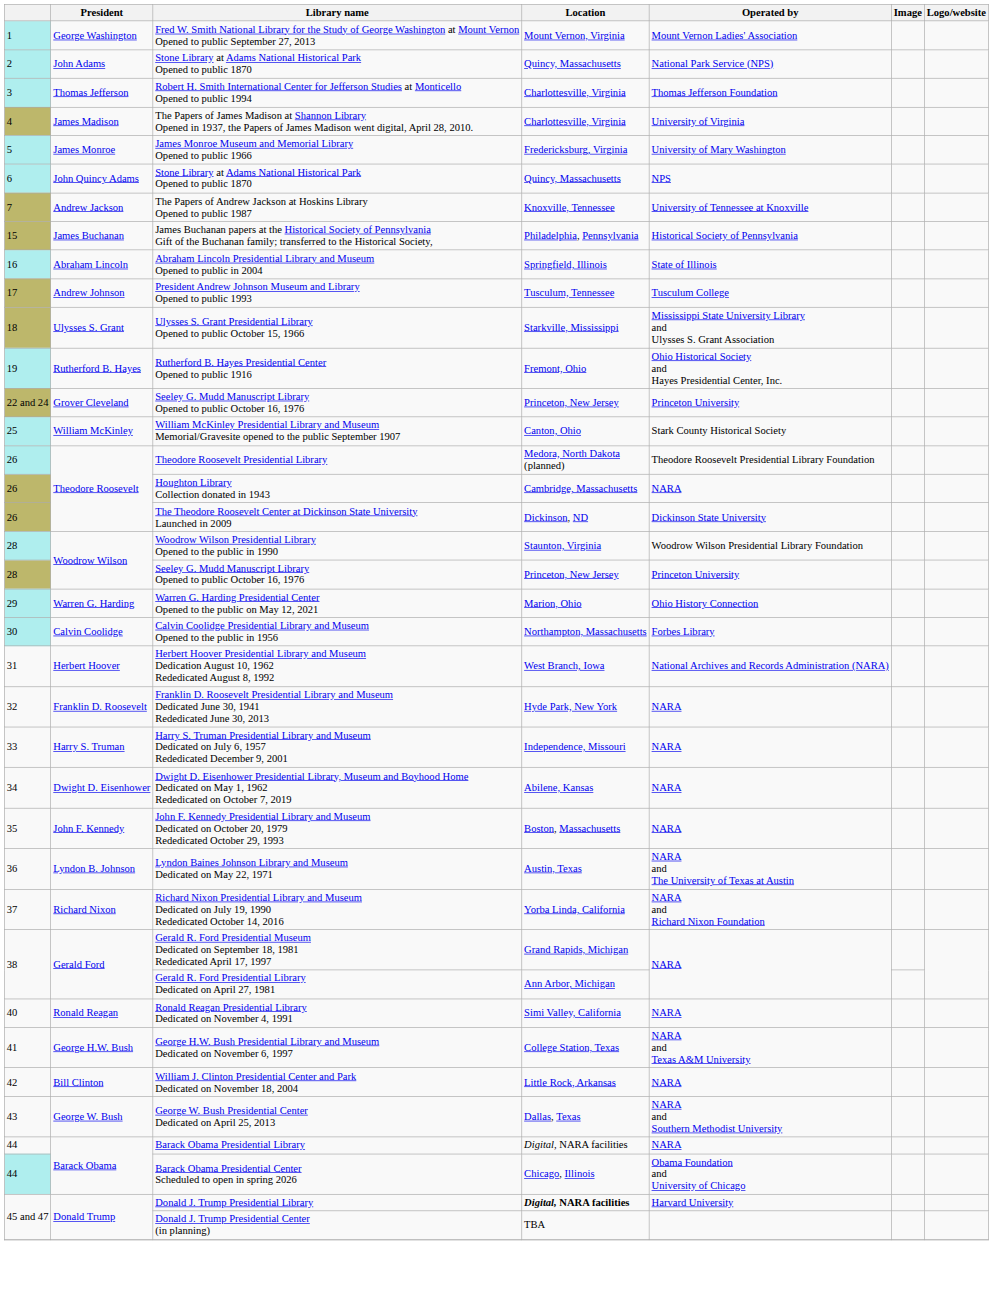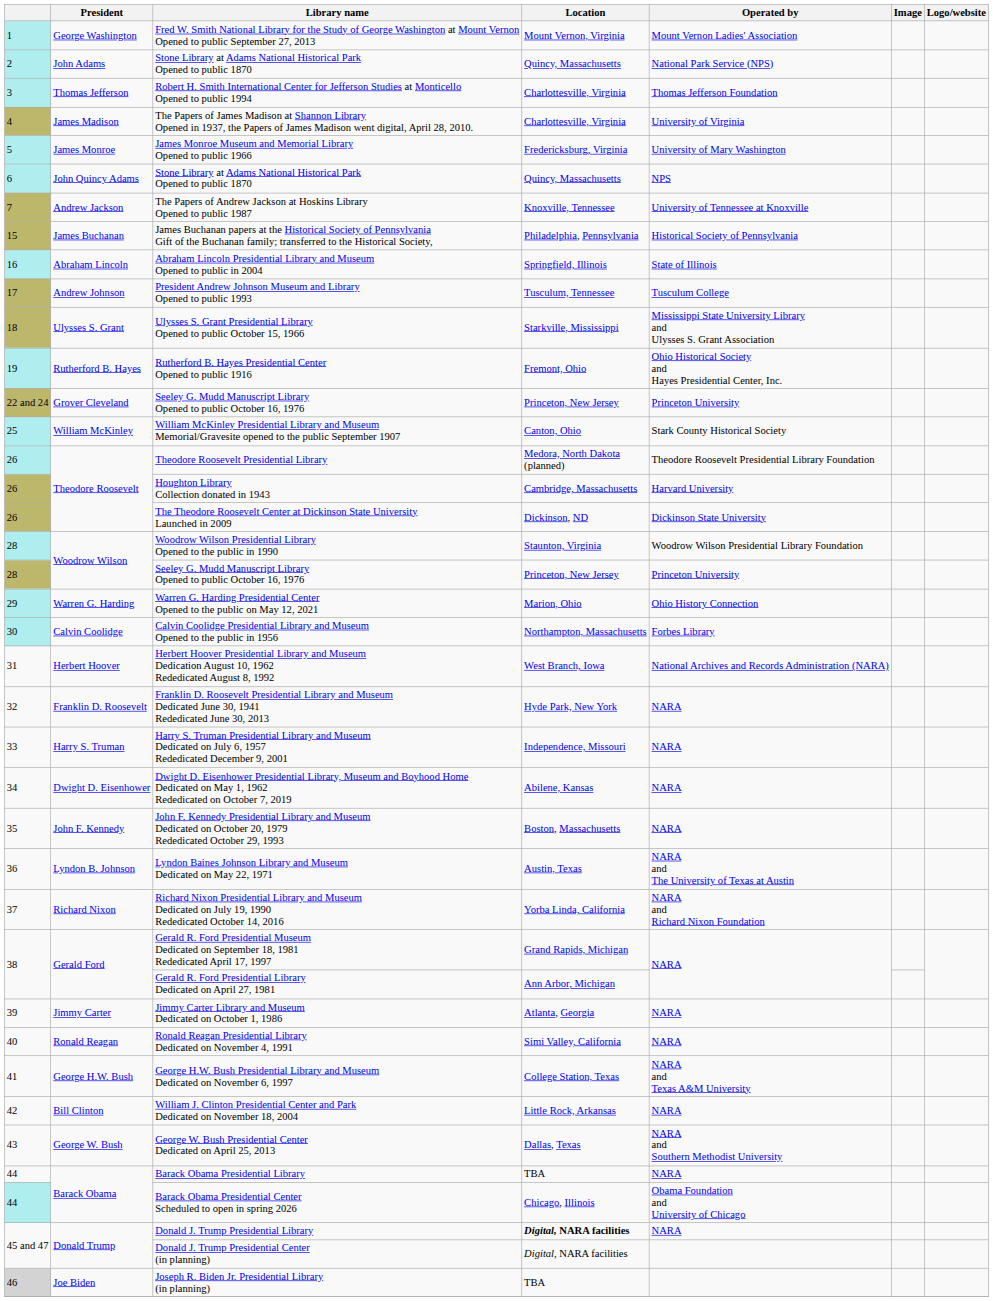 <table class="wikitable sortable">
 <tr>
 <th></th>
 <th>President</th>
 <th>Library name</th>
 <th>Location</th>
 <th>Operated by</th>
 <th>Image</th>
 <th>Logo/website</th>
 </tr>
 <tr>
 <td style="background: PaleTurquoise">1</td>
 <td><a href='#'>George Washington</a></td>
 <td><a href='#'>Fred W. Smith National Library for the Study of George Washington</a> at <a href='#'>Mount Vernon</a><br>Opened to public September 27, 2013</td>
 <td><a href='#'>Mount Vernon, Virginia</a></td>
 <td><a href='#'>Mount Vernon Ladies' Association</a></td>
 <td></td>
 <td style="text-align:center;"><br><sub></sub></td>
 </tr>
 <tr>
 <td style="background: PaleTurquoise">2</td>
 <td><a href='#'>John Adams</a></td>
 <td><a href='#'>Stone Library</a> at <a href='#'>Adams National Historical Park</a><br>Opened to public 1870</td>
 <td><a href='#'>Quincy, Massachusetts</a></td>
 <td><a href='#'>National Park Service (NPS)</a></td>
 <td></td>
 <td style="text-align:center;"><sub></sub></td>
 </tr>
 <tr>
 <td style="background: PaleTurquoise">3</td>
 <td><a href='#'>Thomas Jefferson</a></td>
 <td><a href='#'>Robert H. Smith International Center for Jefferson Studies</a> at <a href='#'>Monticello</a><br>Opened to public 1994</td>
 <td><a href='#'>Charlottesville, Virginia</a></td>
 <td><a href='#'>Thomas Jefferson Foundation</a></td>
 <td></td>
 <td style="text-align:center;"><sub></sub></td>
 </tr>
 <tr>
 <td style="background: #BDB76B">4</td>
 <td><a href='#'>James Madison</a></td>
 <td>The Papers of James Madison at <a href='#'>Shannon Library</a><br>Opened in 1937, the Papers of James Madison went digital, April 28, 2010.</td>
 <td><a href='#'>Charlottesville, Virginia</a></td>
 <td><a href='#'>University of Virginia</a></td>
 <td></td>
 <td style="text-align:center;"><sub></sub></td>
 </tr>
 <tr>
 <td style="background: PaleTurquoise">5</td>
 <td><a href='#'>James Monroe</a></td>
 <td><a href='#'>James Monroe Museum and Memorial Library</a><br>Opened to public 1966</td>
 <td><a href='#'>Fredericksburg, Virginia</a></td>
 <td><a href='#'>University of Mary Washington</a></td>
 <td></td>
 <td style="text-align:center;"><sub></sub></td>
 </tr>
 <tr>
 <td style="background: PaleTurquoise">6</td>
 <td><a href='#'>John Quincy Adams</a></td>
 <td><a href='#'>Stone Library</a> at <a href='#'>Adams National Historical Park</a><br>Opened to public 1870</td>
 <td><a href='#'>Quincy, Massachusetts</a></td>
 <td><a href='#'>NPS</a></td>
 <td></td>
 <td style="text-align:center;"><sub></sub></td>
 </tr>
 <tr>
 <td style="background: #BDB76B">7</td>
 <td><a href='#'>Andrew Jackson</a></td>
 <td>The Papers of Andrew Jackson at Hoskins Library<br>Opened to public 1987</td>
 <td><a href='#'>Knoxville, Tennessee</a></td>
 <td><a href='#'>University of Tennessee at Knoxville</a></td>
 <td></td>
 <td style="text-align:center;"><sub></sub></td>
 </tr>
 <tr>
 <td style="background: #BDB76B">15</td>
 <td><a href='#'>James Buchanan</a></td>
 <td>James Buchanan papers at the <a href='#'>Historical Society of Pennsylvania</a><br>Gift of the Buchanan family; transferred to the Historical Society, </td>
 <td><a href='#'>Philadelphia</a>, <a href='#'>Pennsylvania</a></td>
 <td><a href='#'>Historical Society of Pennsylvania</a></td>
 <td></td>
 <td style="text-align:center;"><sub></sub></td>
 </tr>
 <tr>
 <td style="background: PaleTurquoise">16</td>
 <td><a href='#'>Abraham Lincoln</a></td>
 <td><a href='#'>Abraham Lincoln Presidential Library and Museum</a><br>Opened to public in 2004</td>
 <td><a href='#'>Springfield, Illinois</a></td>
 <td><a href='#'>State of Illinois</a></td>
 <td></td>
 <td style="text-align:center;"><br><sub></sub></td>
 </tr>
 <tr>
 <td style="background: #BDB76B">17</td>
 <td><a href='#'>Andrew Johnson</a></td>
 <td><a href='#'>President Andrew Johnson Museum and Library</a><br>Opened to public 1993</td>
 <td><a href='#'>Tusculum, Tennessee</a></td>
 <td><a href='#'>Tusculum College</a></td>
 <td></td>
 <td style="text-align:center;"><sub></sub></td>
 </tr>
 <tr>
 <td style="background: #BDB76B">18</td>
 <td><a href='#'>Ulysses S. Grant</a></td>
 <td><a href='#'>Ulysses S. Grant Presidential Library</a><br>Opened to public October 15, 1966</td>
 <td><a href='#'>Starkville, Mississippi</a></td>
 <td><a href='#'>Mississippi State University Library</a><br>and<br>Ulysses S. Grant Association</td>
 <td></td>
 <td style="text-align:center;"><sub></sub></td>
 </tr>
 <tr>
 <td style="background: PaleTurquoise">19</td>
 <td><a href='#'>Rutherford B. Hayes</a></td>
 <td><a href='#'>Rutherford B. Hayes Presidential Center</a><br>Opened to public 1916</td>
 <td><a href='#'>Fremont, Ohio</a></td>
 <td><a href='#'>Ohio Historical Society</a><br>and<br>Hayes Presidential Center, Inc.</td>
 <td></td>
 <td style="text-align:center;"><sub> </sub></td>
 </tr>
 <tr>
 <td style="background: #BDB76B">22 and 24</td>
 <td><a href='#'>Grover Cleveland</a></td>
 <td><a href='#'>Seeley G. Mudd Manuscript Library</a><br>Opened to public October 16, 1976</td>
 <td><a href='#'>Princeton, New Jersey</a></td>
 <td><a href='#'>Princeton University</a></td>
 <td></td>
 <td style="text-align:center;"><sub></sub></td>
 </tr>
 <tr>
 <td style="background: PaleTurquoise">25</td>
 <td><a href='#'>William McKinley</a></td>
 <td><a href='#'>William McKinley Presidential Library and Museum</a><br>Memorial/Gravesite opened to the public September 1907</td>
 <td><a href='#'>Canton, Ohio</a></td>
 <td>Stark County Historical Society</td>
 <td></td>
 <td style="text-align:center;"><br><sub></sub></td>
 </tr>
 <tr>
 <td style="background: PaleTurquoise">26</td>
 <td rowspan="3"><a href='#'>Theodore Roosevelt</a></td>
 <td><a href='#'>Theodore Roosevelt Presidential Library</a></td>
 <td><a href='#'>Medora, North Dakota</a><br>(planned)</td>
 <td>Theodore Roosevelt Presidential Library Foundation</td>
 <td></td>
 <td style="text-align:center;"><sub></sub></td>
 </tr>
 <tr>
 <td style="background: #BDB76B">26</td>
 <td><a href='#'>Houghton Library</a> <br>Collection donated in 1943</td>
 <td><a href='#'>Cambridge, Massachusetts</a></td>
-<td><a href='#'>NARA</a></td>
+<td><a href='#'>Harvard University</a></td>
 <td></td>
 <td style="text-align:center;"><sub></sub></td>
 </tr>
 <tr>
 <td style="background: #BDB76B">26</td>
 <td><a href='#'>The Theodore Roosevelt Center at Dickinson State University</a><br>Launched in 2009</td>
 <td><a href='#'>Dickinson</a>, <a href='#'>ND</a></td>
 <td><a href='#'>Dickinson State University</a></td>
 <td></td>
 <td style="text-align:center;"><sub></sub></td>
 </tr>
 <tr>
 <td style="background: PaleTurquoise">28</td>
 <td rowspan="2"><a href='#'>Woodrow Wilson</a></td>
 <td><a href='#'>Woodrow Wilson Presidential Library</a><br>Opened to the public in 1990</td>
 <td><a href='#'>Staunton, Virginia</a></td>
 <td>Woodrow Wilson Presidential Library Foundation</td>
 <td></td>
 <td style="text-align:center;"><sub></sub></td>
 </tr>
 <tr>
 <td style="background: #BDB76B">28</td>
 <td><a href='#'>Seeley G. Mudd Manuscript Library</a><br>Opened to public October 16, 1976</td>
 <td><a href='#'>Princeton, New Jersey</a></td>
 <td><a href='#'>Princeton University</a></td>
 <td></td>
 <td style="text-align:center;"><sub></sub></td>
 </tr>
 <tr>
 <td style="background: PaleTurquoise">29</td>
 <td><a href='#'>Warren G. Harding</a></td>
 <td><a href='#'>Warren G. Harding Presidential Center</a><br>Opened to the public on May 12, 2021</td>
 <td><a href='#'>Marion, Ohio</a></td>
 <td><a href='#'>Ohio History Connection</a></td>
 <td></td>
 <td style="text-align:center;"><sub></sub></td>
 </tr>
 <tr>
 <td style="background: PaleTurquoise">30</td>
 <td><a href='#'>Calvin Coolidge</a></td>
 <td><a href='#'>Calvin Coolidge Presidential Library and Museum</a><br>Opened to the public in 1956</td>
 <td><a href='#'>Northampton, Massachusetts</a></td>
 <td><a href='#'>Forbes Library</a></td>
 <td></td>
 <td style="text-align:center;"><sub></sub></td>
 </tr>
 <tr>
 <td>31</td>
 <td><a href='#'>Herbert Hoover</a></td>
 <td><a href='#'>Herbert Hoover Presidential Library and Museum</a><br>Dedication August 10, 1962 <br>Rededicated August 8, 1992</td>
 <td><a href='#'>West Branch, Iowa</a></td>
 <td><a href='#'>National Archives and Records Administration (NARA)</a></td>
 <td></td>
 <td style="text-align:center;"><br><sub></sub></td>
 </tr>
 <tr>
 <td>32</td>
 <td><a href='#'>Franklin D. Roosevelt</a></td>
 <td><a href='#'>Franklin D. Roosevelt Presidential Library and Museum</a><br>Dedicated June 30, 1941 <br>Rededicated June 30, 2013</td>
 <td><a href='#'>Hyde Park, New York</a></td>
 <td><a href='#'>NARA</a></td>
 <td></td>
 <td style="text-align:center;"><br><sub></sub></td>
 </tr>
 <tr>
 <td>33</td>
 <td><a href='#'>Harry S. Truman</a></td>
 <td><a href='#'>Harry S. Truman Presidential Library and Museum</a><br>Dedicated on July 6, 1957 <br> Rededicated December 9, 2001</td>
 <td><a href='#'>Independence, Missouri</a></td>
 <td><a href='#'>NARA</a></td>
 <td></td>
 <td style="text-align:center;"><br><sub></sub></td>
 </tr>
 <tr>
 <td>34</td>
 <td nowrap><a href='#'>Dwight D. Eisenhower</a></td>
 <td><a href='#'>Dwight D. Eisenhower Presidential Library, Museum and Boyhood Home</a><br>Dedicated on May 1, 1962<br>Rededicated on October 7, 2019</td>
 <td><a href='#'>Abilene, Kansas</a></td>
 <td><a href='#'>NARA</a></td>
 <td></td>
 <td style="text-align:center;"><br><sub></sub></td>
 </tr>
 <tr>
 <td>35</td>
 <td><a href='#'>John F. Kennedy</a></td>
 <td><a href='#'>John F. Kennedy Presidential Library and Museum</a><br>Dedicated on October 20, 1979 <br> Rededicated October 29, 1993</td>
 <td><a href='#'>Boston</a>, <a href='#'>Massachusetts</a></td>
 <td><a href='#'>NARA</a></td>
 <td></td>
 <td style="text-align:center;"><br><sub></sub></td>
 </tr>
 <tr>
 <td>36</td>
 <td><a href='#'>Lyndon B. Johnson</a></td>
 <td><a href='#'>Lyndon Baines Johnson Library and Museum</a><br>Dedicated on May 22, 1971</td>
 <td><a href='#'>Austin, Texas</a></td>
 <td><a href='#'>NARA</a><br>and<br><a href='#'>The University of Texas at Austin</a></td>
 <td></td>
 <td style="text-align:center;"><br><sub></sub></td>
 </tr>
 <tr>
 <td>37</td>
 <td><a href='#'>Richard Nixon</a></td>
 <td><a href='#'>Richard Nixon Presidential Library and Museum</a><br>Dedicated on July 19, 1990 <br> Rededicated October 14, 2016</td>
 <td><a href='#'>Yorba Linda, California</a></td>
 <td><a href='#'>NARA</a><br>and<br><a href='#'>Richard Nixon Foundation</a></td>
 <td></td>
 <td style="text-align:center;"><br><sub></sub></td>
 </tr>
 <tr>
 <td rowspan="2">38</td>
 <td rowspan="2"><a href='#'>Gerald Ford</a></td>
 <td><a href='#'>Gerald R. Ford Presidential Museum</a><br>Dedicated on September 18, 1981 <br> Rededicated April 17, 1997</td>
 <td><a href='#'>Grand Rapids, Michigan</a></td>
 <td rowspan="2"><a href='#'>NARA</a></td>
 <td></td>
 <td rowspan="2" style="text-align:center;"><br><sub></sub></td>
 </tr>
 <tr>
 <td><a href='#'>Gerald R. Ford Presidential Library</a><br>Dedicated on April 27, 1981</td>
 <td><a href='#'>Ann Arbor, Michigan</a></td>
 <td></td>
 </tr>
 <tr>
+<td>39</td>
+<td><a href='#'>Jimmy Carter</a></td>
+<td><a href='#'>Jimmy Carter Library and Museum</a><br>Dedicated on October 1, 1986</td>
+<td><a href='#'>Atlanta</a>, <a href='#'>Georgia</a></td>
+<td><a href='#'>NARA</a></td>
+<td></td>
+<td style="text-align:center;"><br><sub></sub></td>
+</tr>
+<tr>
 <td>40</td>
 <td><a href='#'>Ronald Reagan</a></td>
 <td><a href='#'>Ronald Reagan Presidential Library</a><br>Dedicated on November 4, 1991</td>
 <td><a href='#'>Simi Valley, California</a></td>
 <td><a href='#'>NARA</a></td>
 <td></td>
 <td style="text-align:center;"><br><sub></sub></td>
 </tr>
 <tr>
 <td>41</td>
 <td><a href='#'>George H.W. Bush</a></td>
 <td><a href='#'>George H.W. Bush Presidential Library and Museum</a><br>Dedicated on November 6, 1997</td>
 <td nowrap><a href='#'>College Station, Texas</a></td>
 <td><a href='#'>NARA</a><br>and<br><a href='#'>Texas A&M University</a></td>
 <td></td>
 <td style="text-align:center;"><br><sub></sub></td>
 </tr>
 <tr>
 <td>42</td>
 <td><a href='#'>Bill Clinton</a></td>
 <td><a href='#'>William J. Clinton Presidential Center and Park</a><br>Dedicated on November 18, 2004</td>
 <td><a href='#'>Little Rock, Arkansas</a></td>
 <td><a href='#'>NARA</a></td>
 <td></td>
 <td style="text-align:center;"><br><sub></sub></td>
 </tr>
 <tr>
 <td>43</td>
 <td><a href='#'>George W. Bush</a></td>
 <td><a href='#'>George W. Bush Presidential Center</a><br>Dedicated on April 25, 2013</td>
 <td><a href='#'>Dallas</a>, <a href='#'>Texas</a></td>
 <td><a href='#'>NARA</a><br>and<br><a href='#'>Southern Methodist University</a></td>
 <td></td>
 <td style="text-align:center;"><br><sub></sub></td>
 </tr>
 <tr>
 <td>44</td>
 <td rowspan="2"><a href='#'>Barack Obama</a></td>
 <td><a href='#'>Barack Obama Presidential Library</a></td>
-<td><em>Digital,</em> NARA facilities</td>
+<td>TBA</td>
 <td><a href='#'>NARA</a></td>
 <td></td>
 <td style="text-align:center;"></td>
 </tr>
 <tr>
 <td style="background: PaleTurquoise">44</td>
 <td><a href='#'>Barack Obama Presidential Center</a><br>Scheduled to open in spring 2026</td>
 <td><a href='#'>Chicago</a>, <a href='#'>Illinois</a></td>
 <td><a href='#'>Obama Foundation</a><br>and<br><a href='#'>University of Chicago</a></td>
 <td></td>
 <td style="text-align:center;"><br><sub></sub></td>
 </tr>
 <tr>
 <td rowspan="2">45 and 47</td>
 <td rowspan="2"><a href='#'>Donald Trump</a></td>
 <td><a href='#'>Donald J. Trump Presidential Library</a></td>
 <td><strong><em>Digital,</em> NARA facilities</strong></td>
-<td><a href='#'>Harvard University</a></td>
+<td><a href='#'>NARA</a></td>
 <td></td>
 <td style= "text-align:center;"><br><sub></sub></td>
 </tr>
 <tr>
 <td><a href='#'>Donald J. Trump Presidential Center</a><br>(in planning)</td>
-<td>TBA</td>
+<td><em>Digital,</em> NARA facilities</td>
 <td></td>
 <td></td>
 <td></td>
 </tr>
 <tr>
+<td style="background: LightGray">46</td>
+<td><a href='#'>Joe Biden</a></td>
+<td><a href='#'>Joseph R. Biden Jr. Presidential Library</a><br>(in planning)</td>
+<td>TBA</td>
+<td></td>
+<td></td>
+<td style= "text-align:center;"><br><sub></sub></td>
+</tr>
+<tr>
 </tr>
 </table>
